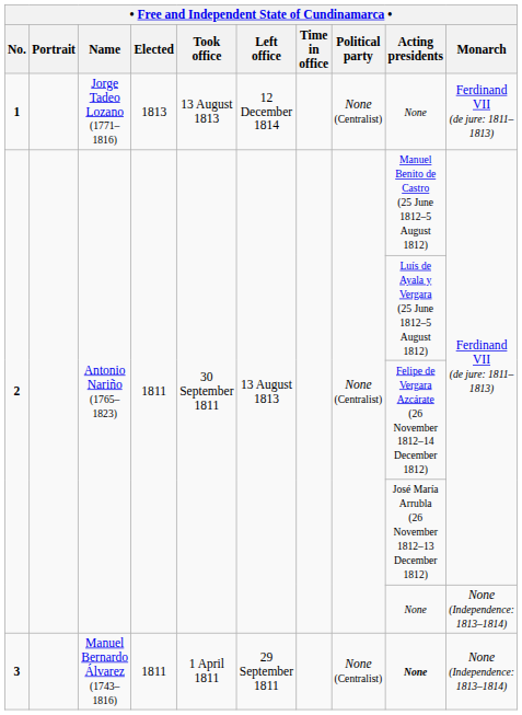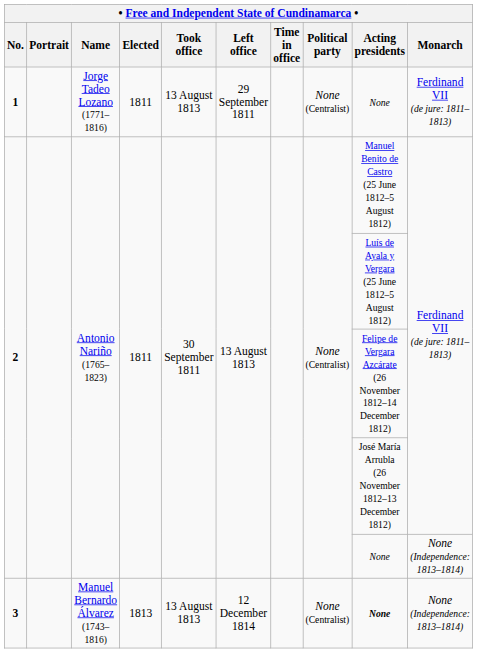 <table class="wikitable" style="text-align: center;">
 <tr>
 <th colspan="10"> • <a href='#'>Free and Independent State of Cundinamarca</a> • </th>
 </tr>
 <tr>
 <th>No.</th>
 <th>Portrait</th>
 <th>Name<br></th>
 <th>Elected</th>
 <th>Took office</th>
 <th>Left office</th>
 <th><strong>Time in office</strong></th>
 <th>Political party</th>
 <th>Acting presidents</th>
 <th>Monarch</th>
 </tr>
 <tr>
 <td><strong>1</strong></td>
 <td></td>
 <td><a href='#'>Jorge Tadeo Lozano</a><br><small>(1771–1816)</small></td>
-<td>1813</td>
+<td>1811</td>
 <td>13 August 1813</td>
-<td>12 December 1814</td>
+<td>29 September 1811</td>
 <td></td>
 <td><em>None</em><br><small>(Centralist)</small></td>
 <td><em><small>None</small></em></td>
 <td><a href='#'>Ferdinand VII</a><br><small><em>(de jure: 1811–1813)</em></small></td>
 </tr>
 <tr>
 <td rowspan="5"><strong>2</strong></td>
 <td rowspan="5"></td>
 <td rowspan="5"><a href='#'>Antonio Nariño</a><br><small>(1765–1823)</small></td>
 <td rowspan="5">1811</td>
 <td rowspan="5">30 September 1811</td>
 <td rowspan="5">13 August 1813</td>
 <td rowspan="5"></td>
 <td rowspan="5"><em>None</em><br><small>(Centralist)</small></td>
 <td><small><a href='#'>Manuel Benito de Castro</a></small><br><small>(25 June 1812–5 August 1812)</small></td>
 <td rowspan="4"><a href='#'>Ferdinand VII</a><br><small><em>(de jure: 1811–1813)</em></small></td>
 </tr>
 <tr>
 <td><small><a href='#'>Luís de Ayala y Vergara</a></small><br><small>(25 June 1812–5 August 1812)</small></td>
 </tr>
 <tr>
 <td><small><a href='#'>Felipe de Vergara Azcárate</a></small><br><small>(26 November 1812–14 December 1812)</small></td>
 </tr>
 <tr>
 <td><small>José María Arrubla</small><br><small>(26 November 1812–13 December 1812)</small></td>
 </tr>
 <tr>
 <td><em><small>None</small></em></td>
 <td><em>None</em><br><small><em>(Independence: 1813–1814)</em></small></td>
 </tr>
 <tr>
 <td><strong>3</strong></td>
 <td></td>
 <td><a href='#'>Manuel Bernardo Álvarez</a><br><small>(1743–1816)</small></td>
-<td>1811</td>
-<td>1 April 1811</td>
-<td>29 September 1811</td>
+<td>1813</td>
+<td>13 August 1813</td>
+<td>12 December 1814</td>
 <td></td>
 <td><em>None</em><br><small>(Centralist)</small></td>
 <td><strong><em><small>None</small></em></strong></td>
 <td><em>None</em><br><small><em>(Independence: 1813–1814)</em></small></td>
 </tr>
 </table>
